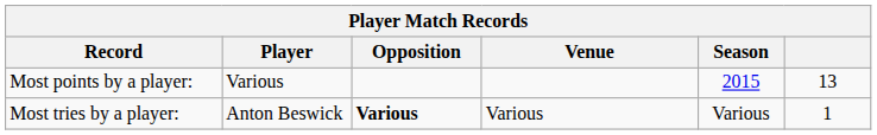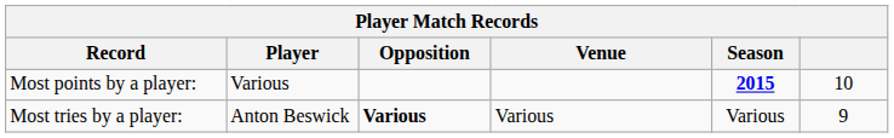 <table class="wikitable collapsible" style="text-align:left; font-size:90%; width:75%;">
 <tr>
 <th colspan="6">Player Match Records</th>
 </tr>
 <tr>
 <th style="width:25%;">Record</th>
 <th style="width:15%;">Player</th>
 <th style="width:15%;">Opposition</th>
 <th style="width:25%;">Venue</th>
 <th style="width:10%;">Season</th>
 <th style="width:10%;"><br></th>
 </tr>
 <tr>
 <td>Most points by a player:</td>
 <td>Various</td>
 <td></td>
 <td></td>
-<td style="text-align:center"><a href='#'>2015</a></td>
-<td style="text-align:center">13</td>
+<td style="text-align:center"><strong><a href='#'>2015</a></strong></td>
+<td style="text-align:center">10</td>
 </tr>
 <tr>
 <td>Most tries by a player:</td>
 <td>Anton Beswick</td>
 <td><strong>Various</strong></td>
 <td>Various</td>
 <td style="text-align:center">Various</td>
-<td style="text-align:center">1</td>
+<td style="text-align:center">9</td>
 </tr>
 </table>
